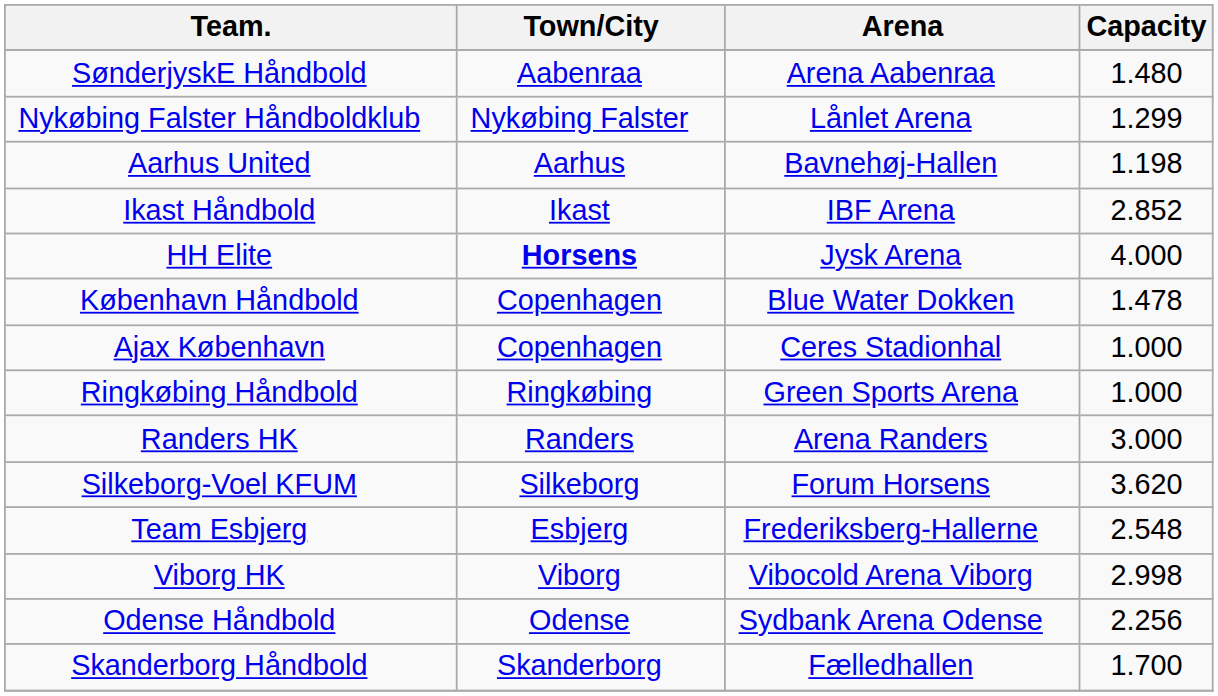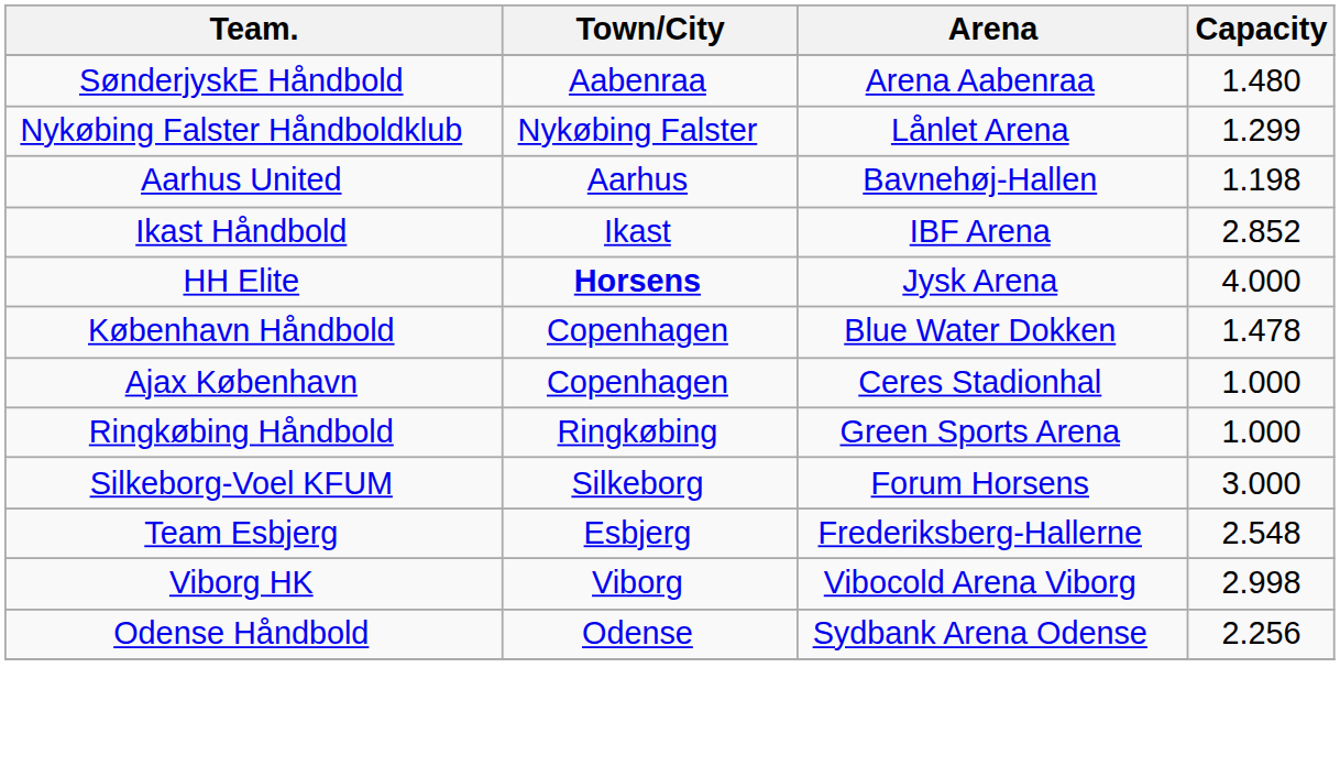 <table class="wikitable" style="text-align: center;">
 <tr>
 <th valign=center>Team.</th>
 <th>Town/City</th>
 <th>Arena</th>
 <th>Capacity</th>
 </tr>
 <tr>
 </tr>
 <tr>
 <td style="padding-left:7px; padding-right:20px;"><a href='#'>SønderjyskE Håndbold</a></td>
 <td style="padding-left:7px; padding-right:20px;"><a href='#'>Aabenraa</a></td>
 <td style="padding-left:7px; padding-right:20px;"><a href='#'>Arena Aabenraa</a></td>
 <td style="text-align:center;">1.480</td>
 </tr>
 <tr>
 <td style="padding-left:7px; padding-right:20px;"><a href='#'>Nykøbing Falster Håndboldklub</a></td>
 <td style="padding-left:7px; padding-right:20px;"><a href='#'>Nykøbing Falster</a></td>
 <td style="padding-left:7px; padding-right:20px;"><a href='#'>Lånlet Arena</a></td>
 <td style="text-align:center;">1.299</td>
 </tr>
 <tr>
 <td style="padding-left:7px; padding-right:20px;"><a href='#'>Aarhus United</a></td>
 <td style="padding-left:7px; padding-right:20px;"><a href='#'>Aarhus</a></td>
 <td style="padding-left:7px; padding-right:20px;"><a href='#'>Bavnehøj-Hallen</a></td>
 <td style="text-align:center;">1.198</td>
 </tr>
 <tr>
 <td style="padding-left:7px; padding-right:20px;"><a href='#'>Ikast Håndbold</a></td>
 <td style="padding-left:7px; padding-right:20px;"><a href='#'>Ikast</a></td>
 <td style="padding-left:7px; padding-right:20px;"><a href='#'>IBF Arena</a></td>
 <td style="text-align:center;">2.852</td>
 </tr>
 <tr>
 <td style="padding-left:7px; padding-right:20px;"><a href='#'>HH Elite</a></td>
 <td style="padding-left:7px; padding-right:20px;"><strong><a href='#'>Horsens</a></strong></td>
 <td style="padding-left:7px; padding-right:20px;"><a href='#'>Jysk Arena</a></td>
 <td style="text-align:center;">4.000</td>
 </tr>
 <tr>
 <td style="padding-left:7px; padding-right:20px;"><a href='#'>København Håndbold</a></td>
 <td style="padding-left:7px; padding-right:20px;"><a href='#'>Copenhagen</a></td>
 <td style="padding-left:7px; padding-right:20px;"><a href='#'>Blue Water Dokken</a></td>
 <td style="text-align:center;">1.478</td>
 </tr>
 <tr>
 <td style="padding-left:7px; padding-right:20px;"><a href='#'>Ajax København</a></td>
 <td style="padding-left:7px; padding-right:20px;"><a href='#'>Copenhagen</a></td>
 <td style="padding-left:7px; padding-right:20px;"><a href='#'>Ceres Stadionhal</a></td>
 <td style="text-align:center;">1.000</td>
 </tr>
 <tr>
 <td style="padding-left:7px; padding-right:20px;"><a href='#'>Ringkøbing Håndbold</a></td>
 <td style="padding-left:7px; padding-right:20px;"><a href='#'>Ringkøbing</a></td>
 <td style="padding-left:7px; padding-right:20px;"><a href='#'>Green Sports Arena</a></td>
 <td style="text-align:center;">1.000</td>
 </tr>
 <tr>
-<td style="padding-left:7px; padding-right:20px;"><a href='#'>Randers HK</a></td>
-<td style="padding-left:7px; padding-right:20px;"><a href='#'>Randers</a></td>
-<td style="padding-left:7px; padding-right:20px;"><a href='#'>Arena Randers</a></td>
-<td style="text-align:center;">3.000</td>
-</tr>
-<tr>
 <td style="padding-left:7px; padding-right:20px;"><a href='#'>Silkeborg-Voel KFUM</a></td>
 <td style="padding-left:7px; padding-right:20px;"><a href='#'>Silkeborg</a></td>
 <td style="padding-left:7px; padding-right:20px;"><a href='#'>Forum Horsens</a></td>
-<td style="text-align:center;">3.620</td>
+<td style="text-align:center;">3.000</td>
 </tr>
 <tr>
 <td style="padding-left:7px; padding-right:20px;"><a href='#'>Team Esbjerg</a></td>
 <td style="padding-left:7px; padding-right:20px;"><a href='#'>Esbjerg</a></td>
 <td style="padding-left:7px; padding-right:20px;"><a href='#'>Frederiksberg-Hallerne</a></td>
 <td style="text-align:center;">2.548</td>
 </tr>
 <tr>
 <td style="padding-left:7px; padding-right:20px;"><a href='#'>Viborg HK</a></td>
 <td style="padding-left:7px; padding-right:20px;"><a href='#'>Viborg</a></td>
 <td style="padding-left:7px; padding-right:20px;"><a href='#'>Vibocold Arena Viborg</a></td>
 <td style="text-align:center;">2.998</td>
 </tr>
 <tr>
 <td style="padding-left:7px; padding-right:20px;"><a href='#'>Odense Håndbold</a></td>
 <td style="padding-left:7px; padding-right:20px;"><a href='#'>Odense</a></td>
 <td style="padding-left:7px; padding-right:20px;"><a href='#'>Sydbank Arena Odense</a></td>
 <td style="text-align:center;">2.256</td>
 </tr>
 <tr>
-<td style="padding-left:7px; padding-right:20px;"><a href='#'>Skanderborg Håndbold</a></td>
-<td style="padding-left:7px; padding-right:20px;"><a href='#'>Skanderborg</a></td>
-<td style="padding-left:7px; padding-right:20px;"><a href='#'>Fælledhallen</a></td>
-<td style="text-align:center;">1.700</td>
-</tr>
-<tr>
 </tr>
 </table>
